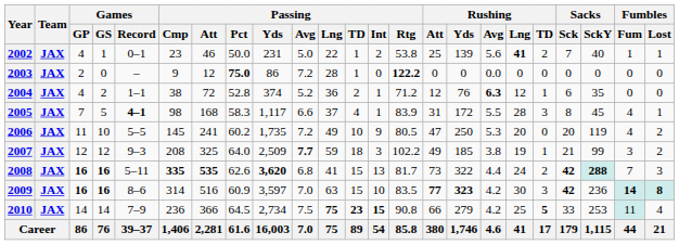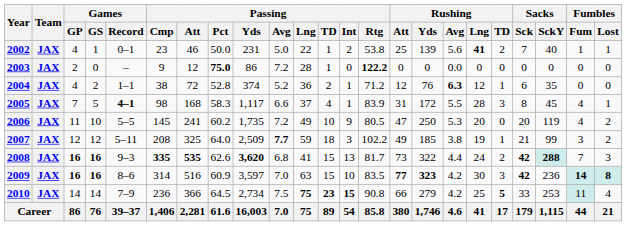 <table class=wikitable style="text-align:center;">
 <tr>
 <th rowspan="2">Year</th>
 <th rowspan="2">Team</th>
 <th colspan="3">Games</th>
 <th colspan="9">Passing</th>
 <th colspan="5">Rushing</th>
 <th colspan="2">Sacks</th>
 <th colspan="2">Fumbles</th>
 </tr>
 <tr>
 <th>GP</th>
 <th>GS</th>
 <th>Record</th>
 <th>Cmp</th>
 <th>Att</th>
 <th>Pct</th>
 <th>Yds</th>
 <th>Avg</th>
 <th>Lng</th>
 <th>TD</th>
 <th>Int</th>
 <th>Rtg</th>
 <th>Att</th>
 <th>Yds</th>
 <th>Avg</th>
 <th>Lng</th>
 <th>TD</th>
 <th>Sck</th>
 <th>SckY</th>
 <th>Fum</th>
 <th>Lost</th>
 </tr>
 <tr>
 <th><a href='#'>2002</a></th>
 <th><a href='#'>JAX</a></th>
 <td>4</td>
 <td>1</td>
 <td>0–1</td>
 <td>23</td>
 <td>46</td>
 <td>50.0</td>
 <td>231</td>
 <td>5.0</td>
 <td>22</td>
 <td>1</td>
 <td>2</td>
 <td>53.8</td>
 <td>25</td>
 <td>139</td>
 <td>5.6</td>
 <td><strong>41</strong></td>
 <td>2</td>
 <td>7</td>
 <td>40</td>
 <td>1</td>
 <td>1</td>
 </tr>
 <tr>
 <th><a href='#'>2003</a></th>
 <th><a href='#'>JAX</a></th>
 <td>2</td>
 <td>0</td>
 <td>–</td>
 <td>9</td>
 <td>12</td>
 <td><strong>75.0</strong></td>
 <td>86</td>
 <td>7.2</td>
 <td>28</td>
 <td>1</td>
 <td>0</td>
 <td><strong>122.2</strong></td>
 <td>0</td>
 <td>0</td>
 <td>0.0</td>
 <td>0</td>
 <td>0</td>
 <td>0</td>
 <td>0</td>
 <td>0</td>
 <td>0</td>
 </tr>
 <tr>
 <th><a href='#'>2004</a></th>
 <th><a href='#'>JAX</a></th>
 <td>4</td>
 <td>2</td>
 <td>1–1</td>
 <td>38</td>
 <td>72</td>
 <td>52.8</td>
 <td>374</td>
 <td>5.2</td>
 <td>36</td>
 <td>2</td>
 <td>1</td>
 <td>71.2</td>
 <td>12</td>
 <td>76</td>
 <td><strong>6.3</strong></td>
 <td>12</td>
 <td>1</td>
 <td>6</td>
 <td>35</td>
 <td>0</td>
 <td>0</td>
 </tr>
 <tr>
 <th><a href='#'>2005</a></th>
 <th><a href='#'>JAX</a></th>
 <td>7</td>
 <td>5</td>
 <td><strong>4–1</strong></td>
 <td>98</td>
 <td>168</td>
 <td>58.3</td>
 <td>1,117</td>
 <td>6.6</td>
 <td>37</td>
 <td>4</td>
 <td>1</td>
 <td>83.9</td>
 <td>31</td>
 <td>172</td>
 <td>5.5</td>
 <td>28</td>
 <td>3</td>
 <td>8</td>
 <td>45</td>
 <td>4</td>
 <td>1</td>
 </tr>
 <tr>
 <th><a href='#'>2006</a></th>
 <th><a href='#'>JAX</a></th>
 <td>11</td>
 <td>10</td>
 <td>5–5</td>
 <td>145</td>
 <td>241</td>
 <td>60.2</td>
 <td>1,735</td>
 <td>7.2</td>
 <td>49</td>
 <td>10</td>
 <td>9</td>
 <td>80.5</td>
 <td>47</td>
 <td>250</td>
 <td>5.3</td>
 <td>20</td>
 <td>0</td>
 <td>20</td>
 <td>119</td>
 <td>4</td>
 <td>2</td>
 </tr>
 <tr>
 <th><a href='#'>2007</a></th>
 <th><a href='#'>JAX</a></th>
 <td>12</td>
 <td>12</td>
-<td>9–3</td>
+<td>5–11</td>
 <td>208</td>
 <td>325</td>
 <td>64.0</td>
 <td>2,509</td>
 <td><strong>7.7</strong></td>
 <td>59</td>
 <td>18</td>
 <td>3</td>
 <td>102.2</td>
 <td>49</td>
 <td>185</td>
 <td>3.8</td>
 <td>19</td>
 <td>1</td>
 <td>21</td>
 <td>99</td>
 <td>3</td>
 <td>2</td>
 </tr>
 <tr>
 <th><a href='#'>2008</a></th>
 <th><a href='#'>JAX</a></th>
 <td><strong>16</strong></td>
 <td><strong>16</strong></td>
-<td>5–11</td>
+<td>9–3</td>
 <td><strong>335</strong></td>
 <td><strong>535</strong></td>
 <td>62.6</td>
 <td><strong>3,620</strong></td>
 <td>6.8</td>
 <td>41</td>
 <td>15</td>
 <td>13</td>
 <td>81.7</td>
 <td>73</td>
 <td>322</td>
 <td>4.4</td>
 <td>24</td>
 <td>2</td>
 <td><strong>42</strong></td>
 <td style="background:#cfecec; width:3em;"><strong>288</strong></td>
 <td>7</td>
 <td>3</td>
 </tr>
 <tr>
 <th><a href='#'>2009</a></th>
 <th><a href='#'>JAX</a></th>
 <td><strong>16</strong></td>
 <td><strong>16</strong></td>
 <td>8–6</td>
 <td>314</td>
 <td>516</td>
 <td>60.9</td>
 <td>3,597</td>
 <td>7.0</td>
 <td>63</td>
 <td>15</td>
 <td>10</td>
 <td>83.5</td>
 <td><strong>77</strong></td>
 <td><strong>323</strong></td>
 <td>4.2</td>
 <td>30</td>
 <td>3</td>
 <td><strong>42</strong></td>
 <td>236</td>
 <td style="background:#cfecec; width:3em;"><strong>14</strong></td>
 <td style="background:#cfecec; width:3em;"><strong>8</strong></td>
 </tr>
 <tr>
 <th><a href='#'>2010</a></th>
 <th><a href='#'>JAX</a></th>
 <td>14</td>
 <td>14</td>
 <td>7–9</td>
 <td>236</td>
 <td>366</td>
 <td>64.5</td>
 <td>2,734</td>
 <td>7.5</td>
 <td><strong>75</strong></td>
 <td><strong>23</strong></td>
 <td><strong>15</strong></td>
 <td>90.8</td>
 <td>66</td>
 <td>279</td>
 <td>4.2</td>
 <td>25</td>
 <td><strong>5</strong></td>
 <td>33</td>
 <td>253</td>
 <td style="background:#cfecec; width:3em;">11</td>
 <td>4</td>
 </tr>
 <tr>
 <th colspan="2">Career</th>
 <th>86</th>
 <th>76</th>
 <th>39–37</th>
 <th>1,406</th>
 <th>2,281</th>
 <th>61.6</th>
 <th>16,003</th>
 <th>7.0</th>
 <th>75</th>
 <th>89</th>
 <th>54</th>
 <th>85.8</th>
 <th>380</th>
 <th>1,746</th>
 <th>4.6</th>
 <th>41</th>
 <th>17</th>
 <th>179</th>
 <th>1,115</th>
 <th>44</th>
 <th>21</th>
 </tr>
 </table>
